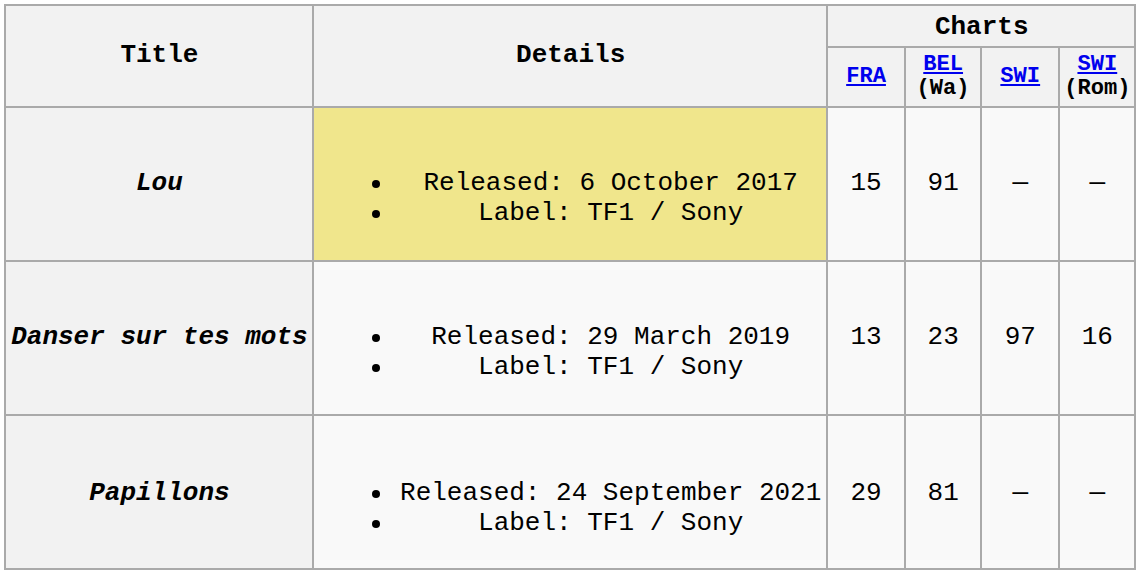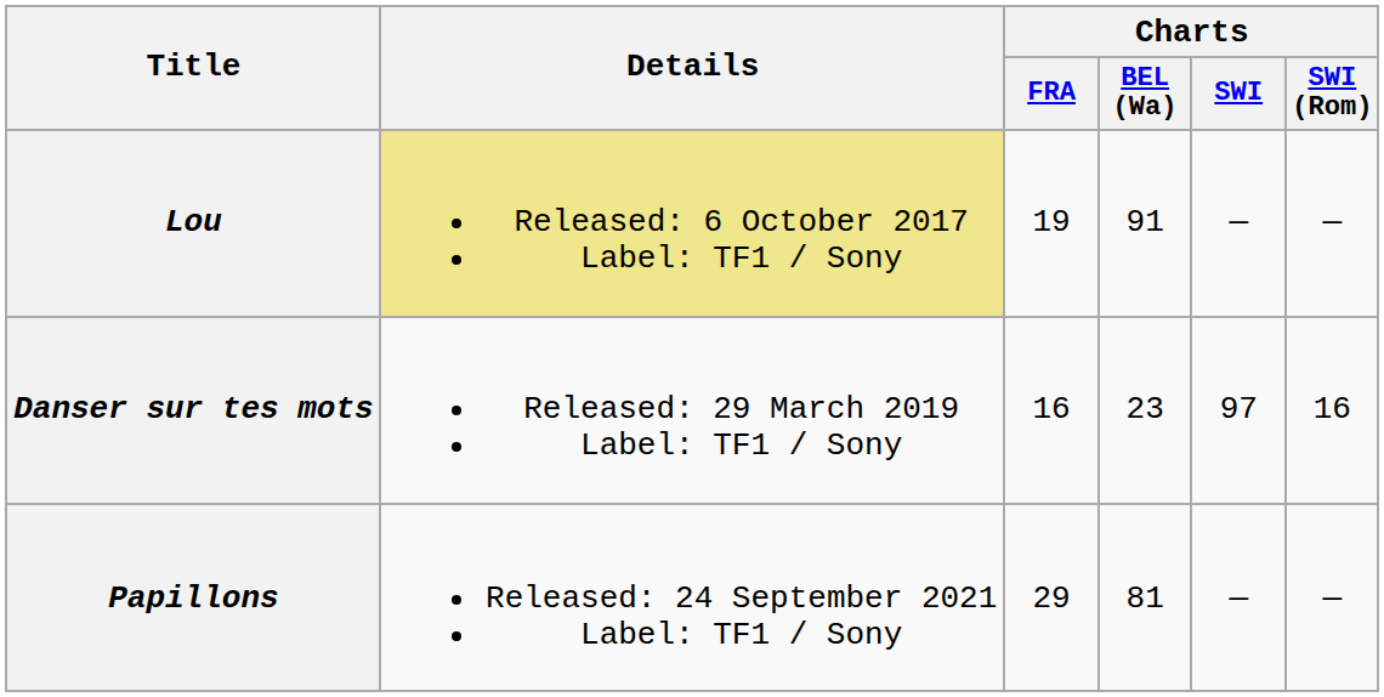 <table class="wikitable plainrowheaders" style="text-align:center">
 <tr>
 <th rowspan="2">Title</th>
 <th rowspan="2">Details</th>
 <th colspan="4">Charts</th>
 </tr>
 <tr>
 <th style="width:3em;font-size:85%"><a href='#'>FRA</a><br></th>
 <th style="width:3em;font-size:85%"><a href='#'>BEL</a><br>(Wa)</th>
 <th style="width:3em;font-size:85%"><a href='#'>SWI</a><br></th>
 <th style="width:3em;font-size:85%"><a href='#'>SWI</a><br>(Rom)<br></th>
 </tr>
 <tr>
 <th scope="row"><em>Lou</em></th>
 <td style="background: khaki;"><br><ul><li>Released: 6 October 2017</li><li>Label: TF1 / Sony</li></ul></td>
-<td>15</td>
+<td>19</td>
 <td>91</td>
 <td>—</td>
 <td>—</td>
 </tr>
 <tr>
 <th scope="row"><em>Danser sur tes mots</em></th>
 <td><br><ul><li>Released: 29 March 2019</li><li>Label: TF1 / Sony</li></ul></td>
-<td>13</td>
+<td>16</td>
 <td>23</td>
 <td>97</td>
 <td>16</td>
 </tr>
 <tr>
 <th scope="row"><em>Papillons</em></th>
 <td><br><ul><li>Released: 24 September 2021</li><li>Label: TF1 / Sony</li></ul></td>
 <td>29</td>
 <td>81</td>
 <td>—</td>
 <td>—</td>
 </tr>
 </table>
